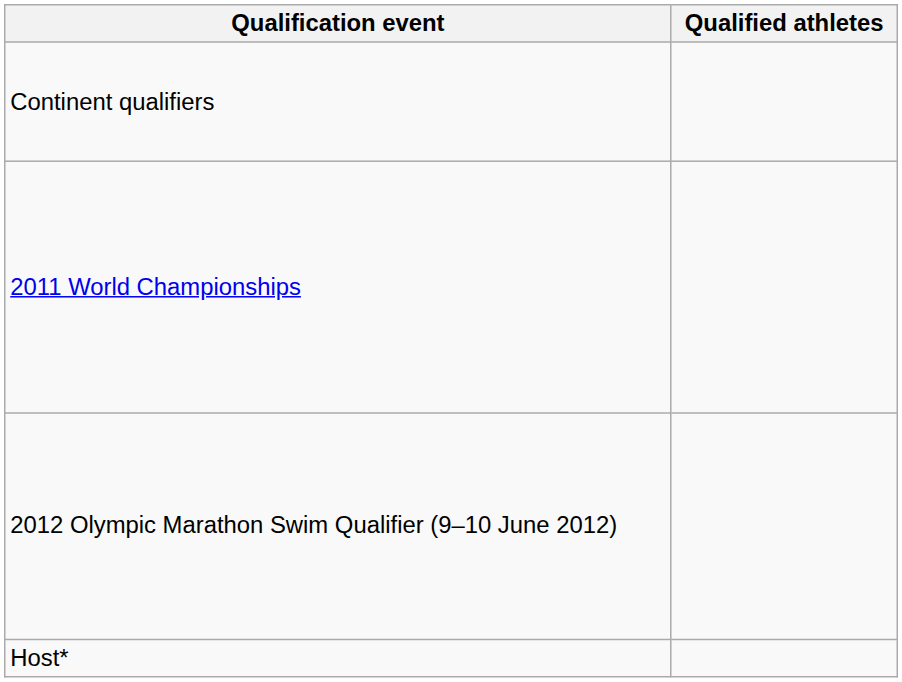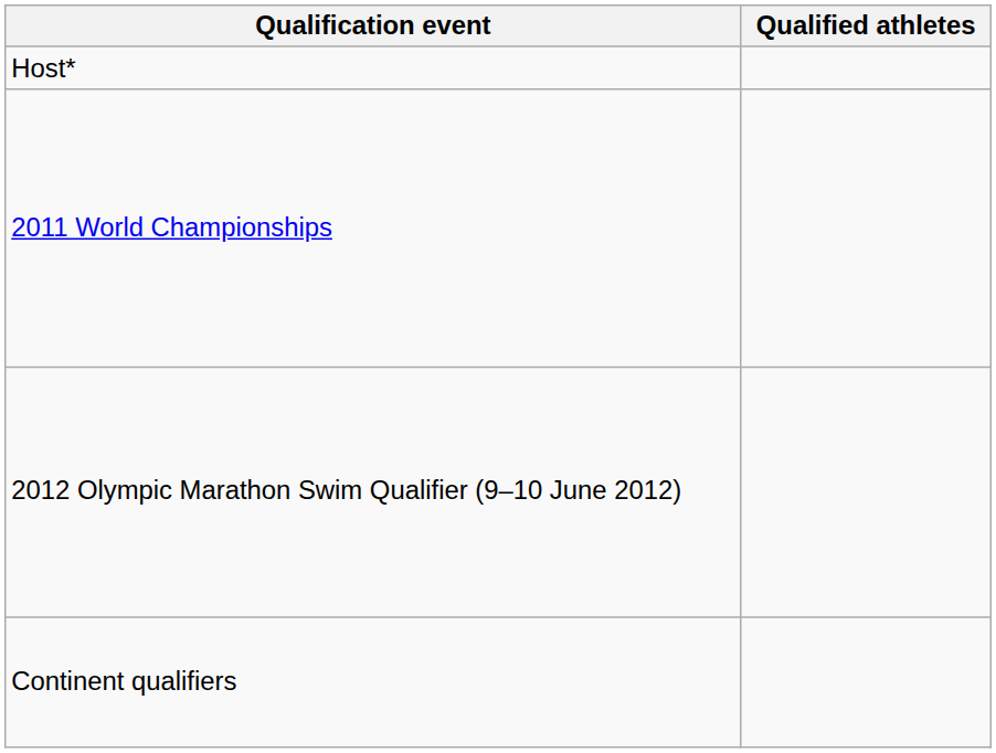 <table class=wikitable style="text-align:left" width=600>
 <tr>
 <th>Qualification event</th>
 <th>Qualified athletes</th>
 </tr>
 <tr>
-<td rowspan="1">Continent qualifiers</td>
-<td><br><br><br><br></td>
+<td rowspan="1">Host*</td>
+<td></td>
 </tr>
 <tr>
 <td rowspan="1"><a href='#'>2011 World Championships</a></td>
 <td><br><br><br><br><br><br><br><br><br></td>
 </tr>
 <tr>
 <td rowspan="1">2012 Olympic Marathon Swim Qualifier (9–10 June 2012)</td>
 <td><br><br><br><br><br><br><br><br></td>
 </tr>
 <tr>
-<td rowspan="1">Host*</td>
-<td></td>
+<td rowspan="1">Continent qualifiers</td>
+<td><br><br><br><br></td>
 </tr>
 </table>
